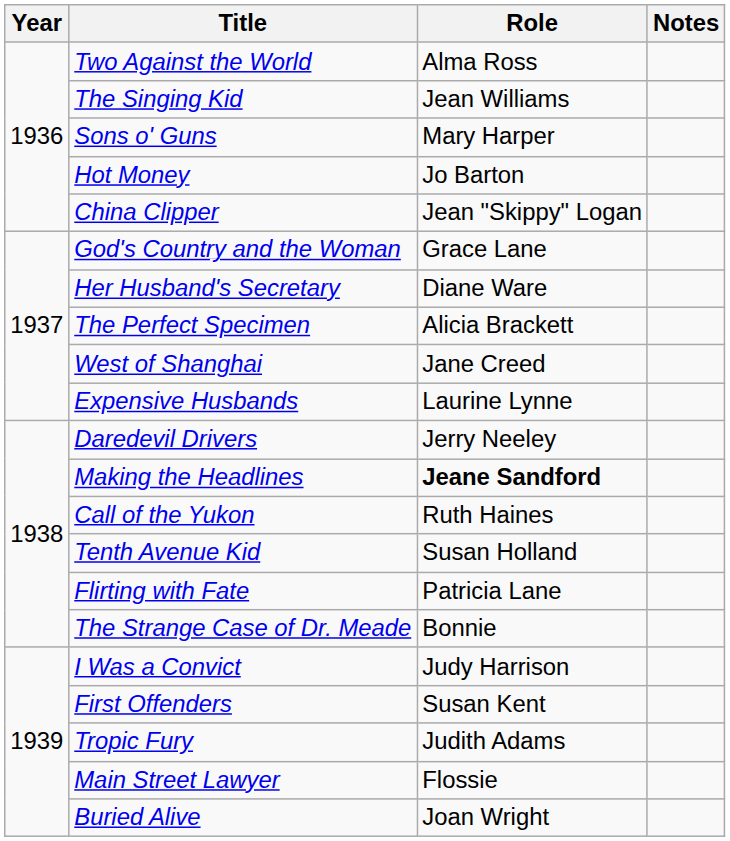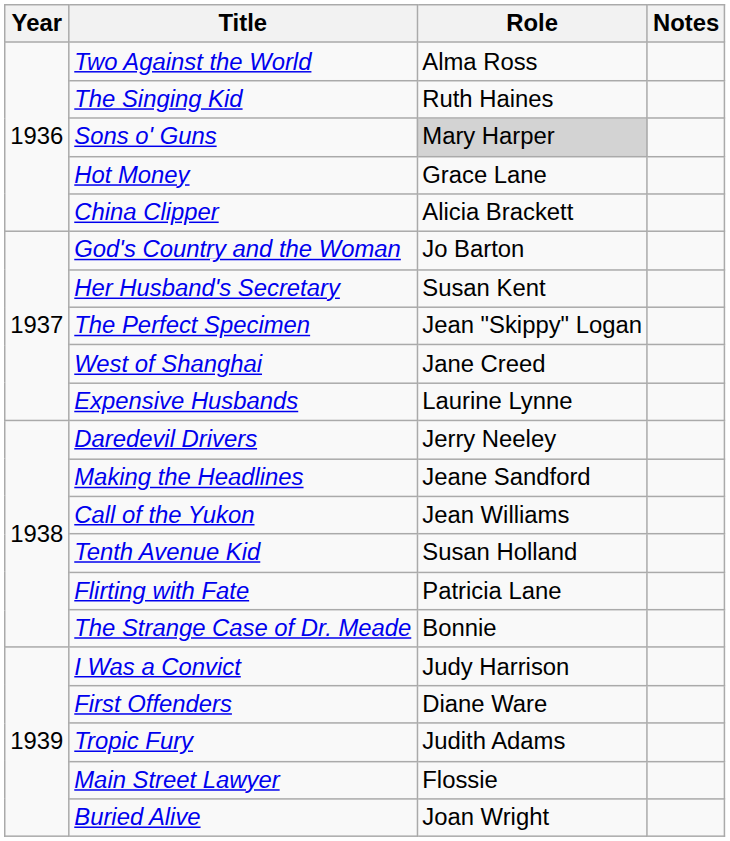 <table class="wikitable">
 <tr>
 <th>Year</th>
 <th>Title</th>
 <th>Role</th>
 <th>Notes</th>
 </tr>
 <tr>
 <td rowspan=5>1936</td>
 <td><em><a href='#'>Two Against the World</a></em></td>
 <td>Alma Ross</td>
 <td></td>
 </tr>
 <tr>
 <td><em><a href='#'>The Singing Kid</a></em></td>
-<td>Jean Williams</td>
+<td>Ruth Haines</td>
 <td></td>
 </tr>
 <tr>
 <td><em><a href='#'>Sons o' Guns</a></em></td>
-<td>Mary Harper</td>
+<td style="background: lightgrey;">Mary Harper</td>
 <td></td>
 </tr>
 <tr>
 <td><em><a href='#'>Hot Money</a></em></td>
-<td>Jo Barton</td>
+<td>Grace Lane</td>
 <td></td>
 </tr>
 <tr>
 <td><em><a href='#'>China Clipper</a></em></td>
-<td>Jean "Skippy" Logan</td>
+<td>Alicia Brackett</td>
 <td></td>
 </tr>
 <tr>
 <td rowspan=5>1937</td>
 <td><em><a href='#'>God's Country and the Woman</a></em></td>
-<td>Grace Lane</td>
+<td>Jo Barton</td>
 <td></td>
 </tr>
 <tr>
 <td><em><a href='#'>Her Husband's Secretary</a></em></td>
-<td>Diane Ware</td>
+<td>Susan Kent</td>
 <td></td>
 </tr>
 <tr>
 <td><em><a href='#'>The Perfect Specimen</a></em></td>
-<td>Alicia Brackett</td>
+<td>Jean "Skippy" Logan</td>
 <td></td>
 </tr>
 <tr>
 <td><em><a href='#'>West of Shanghai</a></em></td>
 <td>Jane Creed</td>
 <td></td>
 </tr>
 <tr>
 <td><em><a href='#'>Expensive Husbands</a></em></td>
 <td>Laurine Lynne</td>
 <td></td>
 </tr>
 <tr>
 <td rowspan=6>1938</td>
 <td><em><a href='#'>Daredevil Drivers</a></em></td>
 <td>Jerry Neeley</td>
 <td></td>
 </tr>
 <tr>
 <td><em><a href='#'>Making the Headlines</a></em></td>
-<td><strong>Jeane Sandford</strong></td>
+<td>Jeane Sandford</td>
 <td></td>
 </tr>
 <tr>
 <td><em><a href='#'>Call of the Yukon</a></em></td>
-<td>Ruth Haines</td>
+<td>Jean Williams</td>
 <td></td>
 </tr>
 <tr>
 <td><em><a href='#'>Tenth Avenue Kid</a></em></td>
 <td>Susan Holland</td>
 <td></td>
 </tr>
 <tr>
 <td><em><a href='#'>Flirting with Fate</a></em></td>
 <td>Patricia Lane</td>
 <td></td>
 </tr>
 <tr>
 <td><em><a href='#'>The Strange Case of Dr. Meade</a></em></td>
 <td>Bonnie</td>
 <td></td>
 </tr>
 <tr>
 <td rowspan=5>1939</td>
 <td><em><a href='#'>I Was a Convict</a></em></td>
 <td>Judy Harrison</td>
 <td></td>
 </tr>
 <tr>
 <td><em><a href='#'>First Offenders</a></em></td>
-<td>Susan Kent</td>
+<td>Diane Ware</td>
 <td></td>
 </tr>
 <tr>
 <td><em><a href='#'>Tropic Fury</a></em></td>
 <td>Judith Adams</td>
 <td></td>
 </tr>
 <tr>
 <td><em><a href='#'>Main Street Lawyer</a></em></td>
 <td>Flossie</td>
 <td></td>
 </tr>
 <tr>
 <td><em><a href='#'>Buried Alive</a></em></td>
 <td>Joan Wright</td>
 <td></td>
 </tr>
 </table>
